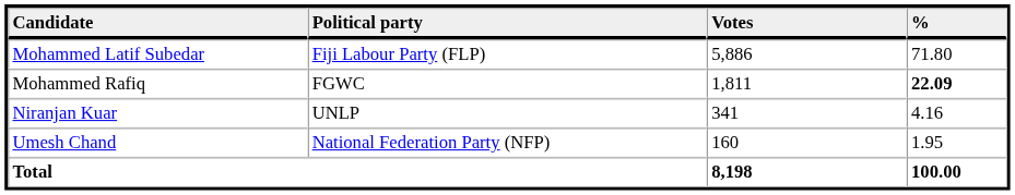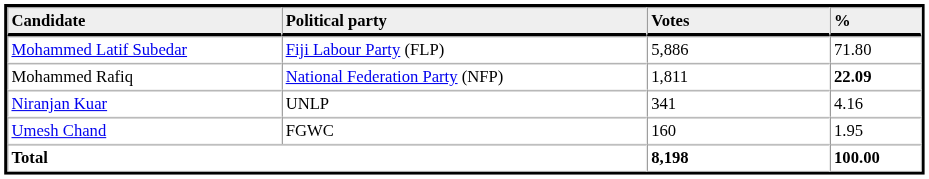 <table table width="70%" border="1" align="center" cellpadding=3 cellspacing=0 style="margin:5px; border:3px solid;">
 <tr>
 <td td width="30%" style="border-bottom:3px solid; background:#efefef;"><strong>Candidate</strong></td>
 <td td width="40%" style="border-bottom:3px solid; background:#efefef;"><strong>Political party</strong></td>
 <td td width="20%" style="border-bottom:3px solid; background:#efefef;"><strong>Votes</strong></td>
 <td td width="10%" style="border-bottom:3px solid; background:#efefef;"><strong>%</strong></td>
 </tr>
 <tr>
 <td><a href='#'>Mohammed Latif Subedar</a></td>
 <td><a href='#'>Fiji Labour Party</a> (FLP)</td>
 <td>5,886</td>
 <td>71.80</td>
 </tr>
 <tr>
 <td>Mohammed Rafiq</td>
-<td>FGWC</td>
+<td><a href='#'>National Federation Party</a> (NFP)</td>
 <td>1,811</td>
 <td><strong>22.09</strong></td>
 </tr>
 <tr>
 <td><a href='#'>Niranjan Kuar</a></td>
 <td>UNLP</td>
 <td>341</td>
 <td>4.16</td>
 </tr>
 <tr>
 <td><a href='#'>Umesh Chand</a></td>
-<td><a href='#'>National Federation Party</a> (NFP)</td>
+<td>FGWC</td>
 <td>160</td>
 <td>1.95</td>
 </tr>
 <tr>
 <td colspan=2><strong>Total</strong></td>
 <td><strong>8,198</strong></td>
 <td><strong>100.00</strong></td>
 </tr>
 <tr>
 </tr>
 </table>
